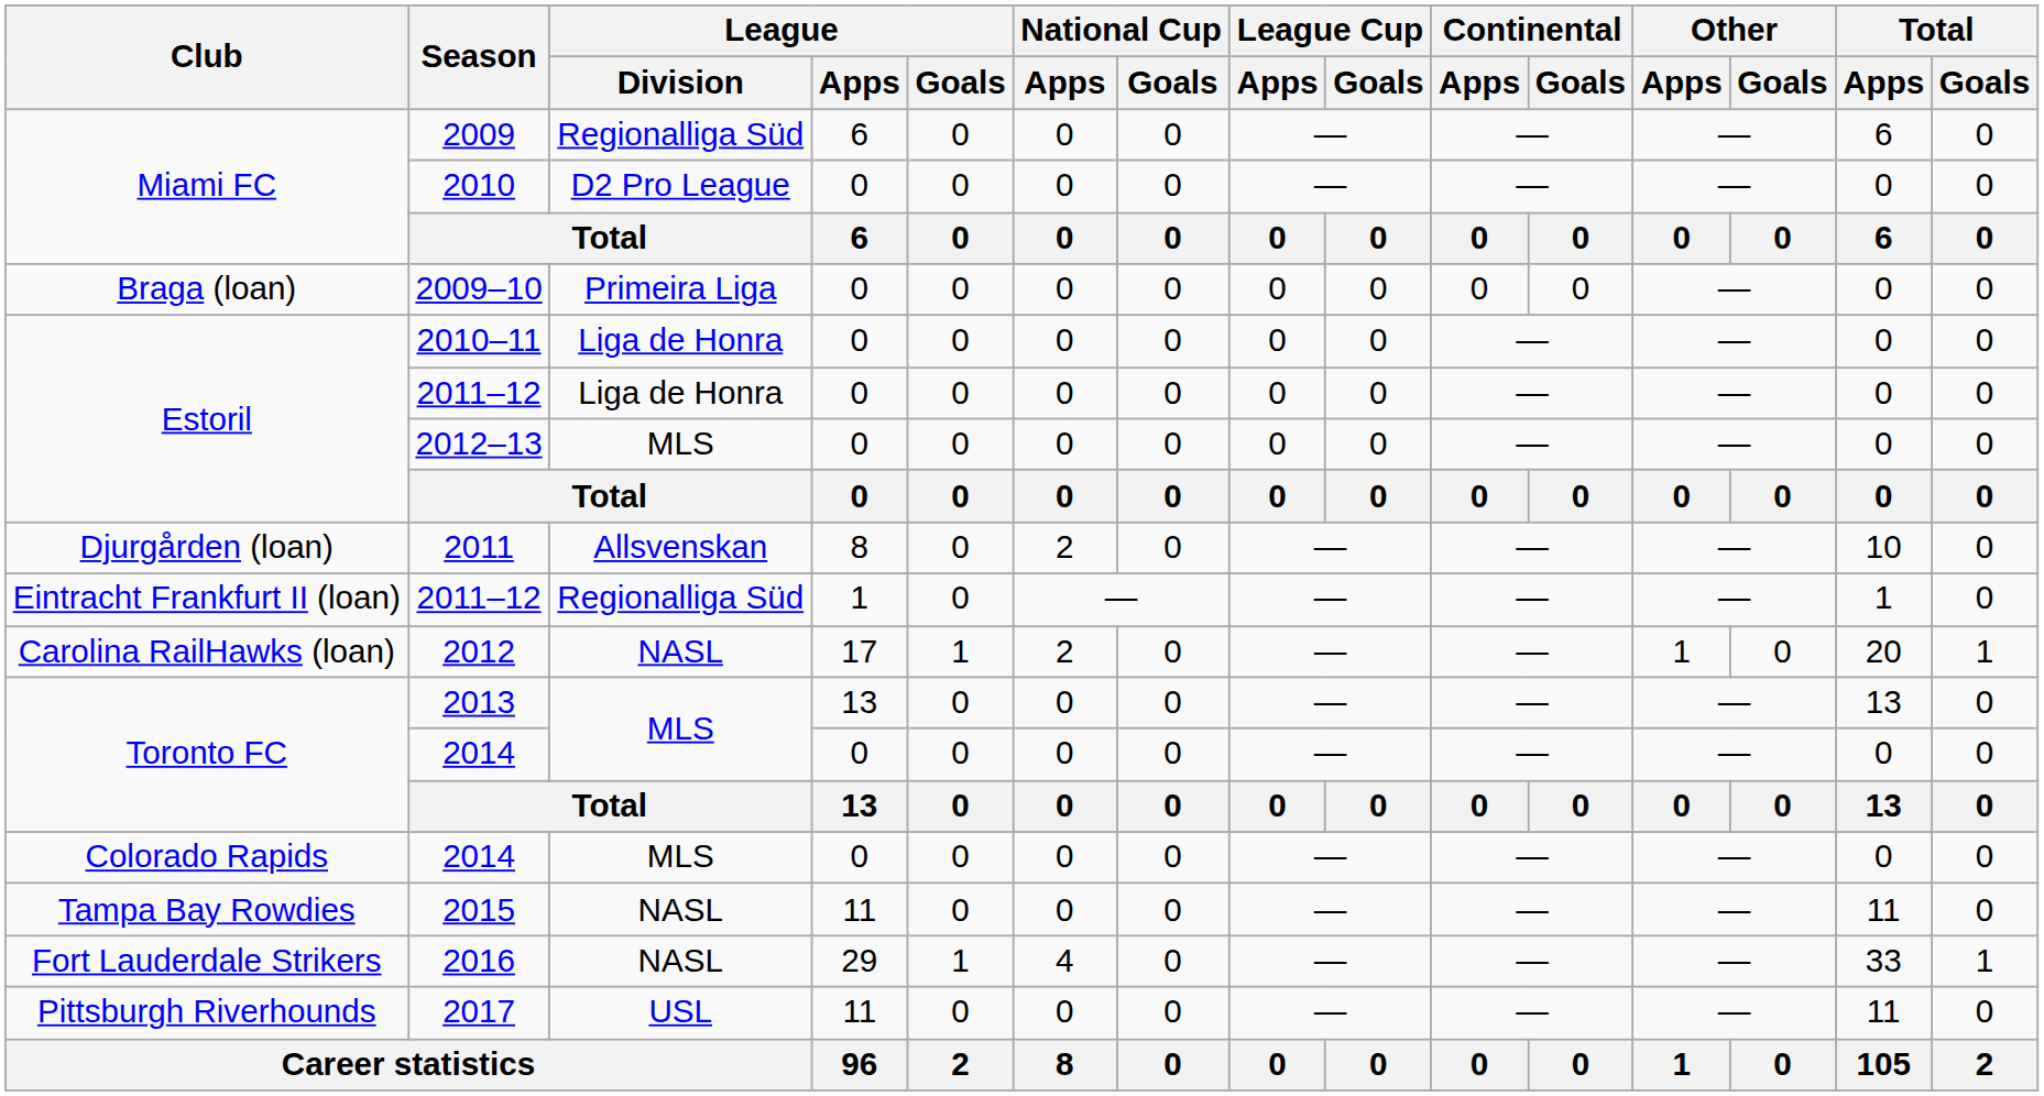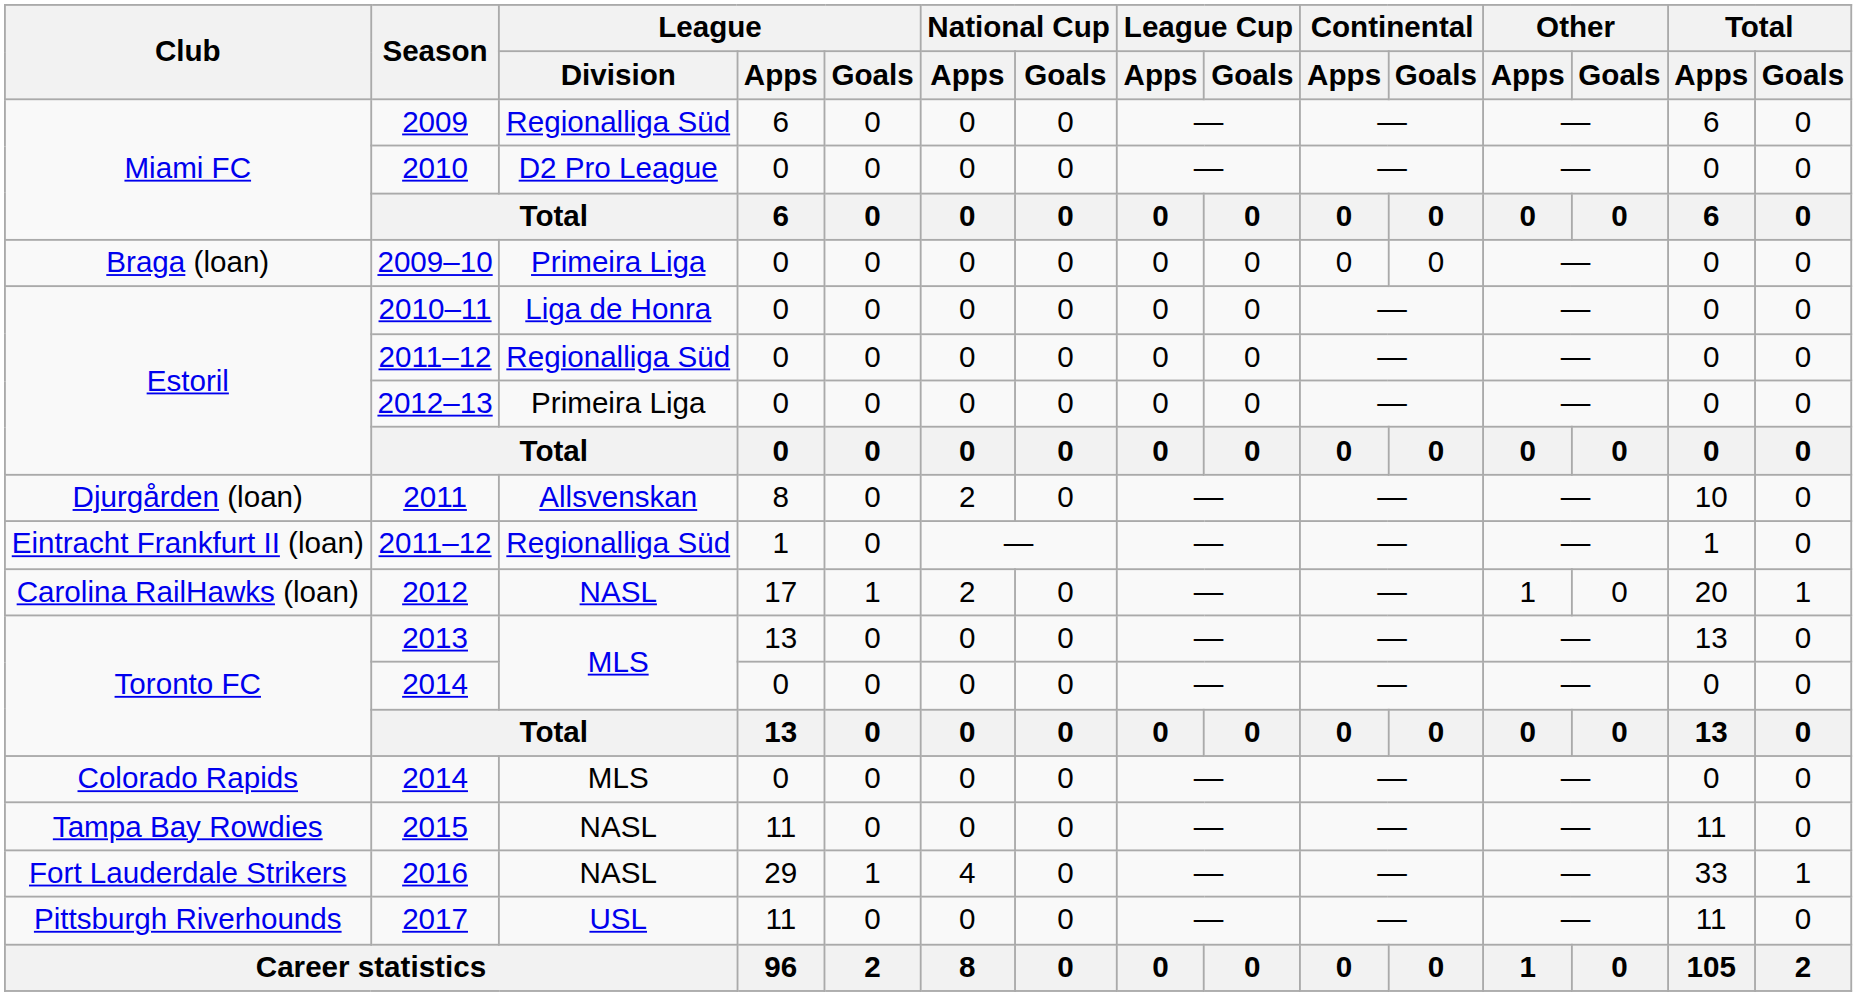 <table class="wikitable" style="text-align: center;">
 <tr>
 <th rowspan=2>Club</th>
 <th rowspan=2>Season</th>
 <th colspan=3>League</th>
 <th colspan=2>National Cup</th>
 <th colspan=2>League Cup</th>
 <th colspan=2>Continental</th>
 <th colspan=2>Other</th>
 <th colspan=2>Total</th>
 </tr>
 <tr>
 <th>Division</th>
 <th>Apps</th>
 <th>Goals</th>
 <th>Apps</th>
 <th>Goals</th>
 <th>Apps</th>
 <th>Goals</th>
 <th>Apps</th>
 <th>Goals</th>
 <th>Apps</th>
 <th>Goals</th>
 <th>Apps</th>
 <th>Goals</th>
 </tr>
 <tr>
 <td rowspan=3><a href='#'>Miami FC</a></td>
 <td><a href='#'>2009</a></td>
 <td><a href='#'>Regionalliga Süd</a></td>
 <td>6</td>
 <td>0</td>
 <td>0</td>
 <td>0</td>
 <td colspan=2>—</td>
 <td colspan=2>—</td>
 <td colspan=2>—</td>
 <td>6</td>
 <td>0</td>
 </tr>
 <tr>
 <td><a href='#'>2010</a></td>
 <td><a href='#'>D2 Pro League</a></td>
 <td>0</td>
 <td>0</td>
 <td>0</td>
 <td>0</td>
 <td colspan=2>—</td>
 <td colspan=2>—</td>
 <td colspan=2>—</td>
 <td>0</td>
 <td>0</td>
 </tr>
 <tr>
 <th colspan=2>Total</th>
 <th>6</th>
 <th>0</th>
 <th>0</th>
 <th>0</th>
 <th>0</th>
 <th>0</th>
 <th>0</th>
 <th>0</th>
 <th>0</th>
 <th>0</th>
 <th>6</th>
 <th>0</th>
 </tr>
 <tr>
 <td><a href='#'>Braga</a> (loan)</td>
 <td><a href='#'>2009–10</a></td>
 <td><a href='#'>Primeira Liga</a></td>
 <td>0</td>
 <td>0</td>
 <td>0</td>
 <td>0</td>
 <td>0</td>
 <td>0</td>
 <td>0</td>
 <td>0</td>
 <td colspan=2>—</td>
 <td>0</td>
 <td>0</td>
 </tr>
 <tr>
 <td rowspan=4><a href='#'>Estoril</a></td>
 <td><a href='#'>2010–11</a></td>
 <td><a href='#'>Liga de Honra</a></td>
 <td>0</td>
 <td>0</td>
 <td>0</td>
 <td>0</td>
 <td>0</td>
 <td>0</td>
 <td colspan=2>—</td>
 <td colspan=2>—</td>
 <td>0</td>
 <td>0</td>
 </tr>
 <tr>
 <td><a href='#'>2011–12</a></td>
-<td>Liga de Honra</td>
+<td><a href='#'>Regionalliga Süd</a></td>
 <td>0</td>
 <td>0</td>
 <td>0</td>
 <td>0</td>
 <td>0</td>
 <td>0</td>
 <td colspan=2>—</td>
 <td colspan=2>—</td>
 <td>0</td>
 <td>0</td>
 </tr>
 <tr>
 <td><a href='#'>2012–13</a></td>
-<td>MLS</td>
+<td>Primeira Liga</td>
 <td>0</td>
 <td>0</td>
 <td>0</td>
 <td>0</td>
 <td>0</td>
 <td>0</td>
 <td colspan=2>—</td>
 <td colspan=2>—</td>
 <td>0</td>
 <td>0</td>
 </tr>
 <tr>
 <th colspan=2>Total</th>
 <th>0</th>
 <th>0</th>
 <th>0</th>
 <th>0</th>
 <th>0</th>
 <th>0</th>
 <th>0</th>
 <th>0</th>
 <th>0</th>
 <th>0</th>
 <th>0</th>
 <th>0</th>
 </tr>
 <tr>
 <td><a href='#'>Djurgården</a> (loan)</td>
 <td><a href='#'>2011</a></td>
 <td><a href='#'>Allsvenskan</a></td>
 <td>8</td>
 <td>0</td>
 <td>2</td>
 <td>0</td>
 <td colspan=2>—</td>
 <td colspan=2>—</td>
 <td colspan=2>—</td>
 <td>10</td>
 <td>0</td>
 </tr>
 <tr>
 <td><a href='#'>Eintracht Frankfurt II</a> (loan)</td>
 <td><a href='#'>2011–12</a></td>
 <td><a href='#'>Regionalliga Süd</a></td>
 <td>1</td>
 <td>0</td>
 <td colspan=2>—</td>
 <td colspan=2>—</td>
 <td colspan=2>—</td>
 <td colspan=2>—</td>
 <td>1</td>
 <td>0</td>
 </tr>
 <tr>
 <td><a href='#'>Carolina RailHawks</a> (loan)</td>
 <td><a href='#'>2012</a></td>
 <td><a href='#'>NASL</a></td>
 <td>17</td>
 <td>1</td>
 <td>2</td>
 <td>0</td>
 <td colspan=2>—</td>
 <td colspan=2>—</td>
 <td>1</td>
 <td>0</td>
 <td>20</td>
 <td>1</td>
 </tr>
 <tr>
 <td rowspan=3><a href='#'>Toronto FC</a></td>
 <td><a href='#'>2013</a></td>
 <td rowspan=2><a href='#'>MLS</a></td>
 <td>13</td>
 <td>0</td>
 <td>0</td>
 <td>0</td>
 <td colspan=2>—</td>
 <td colspan=2>—</td>
 <td colspan=2>—</td>
 <td>13</td>
 <td>0</td>
 </tr>
 <tr>
 <td><a href='#'>2014</a></td>
 <td>0</td>
 <td>0</td>
 <td>0</td>
 <td>0</td>
 <td colspan=2>—</td>
 <td colspan=2>—</td>
 <td colspan=2>—</td>
 <td>0</td>
 <td>0</td>
 </tr>
 <tr>
 <th colspan=2>Total</th>
 <th>13</th>
 <th>0</th>
 <th>0</th>
 <th>0</th>
 <th>0</th>
 <th>0</th>
 <th>0</th>
 <th>0</th>
 <th>0</th>
 <th>0</th>
 <th>13</th>
 <th>0</th>
 </tr>
 <tr>
 <td><a href='#'>Colorado Rapids</a></td>
 <td><a href='#'>2014</a></td>
 <td>MLS</td>
 <td>0</td>
 <td>0</td>
 <td>0</td>
 <td>0</td>
 <td colspan=2>—</td>
 <td colspan=2>—</td>
 <td colspan=2>—</td>
 <td>0</td>
 <td>0</td>
 </tr>
 <tr>
 <td><a href='#'>Tampa Bay Rowdies</a></td>
 <td><a href='#'>2015</a></td>
 <td>NASL</td>
 <td>11</td>
 <td>0</td>
 <td>0</td>
 <td>0</td>
 <td colspan=2>—</td>
 <td colspan=2>—</td>
 <td colspan=2>—</td>
 <td>11</td>
 <td>0</td>
 </tr>
 <tr>
 <td><a href='#'>Fort Lauderdale Strikers</a></td>
 <td><a href='#'>2016</a></td>
 <td>NASL</td>
 <td>29</td>
 <td>1</td>
 <td>4</td>
 <td>0</td>
 <td colspan=2>—</td>
 <td colspan=2>—</td>
 <td colspan=2>—</td>
 <td>33</td>
 <td>1</td>
 </tr>
 <tr>
 <td><a href='#'>Pittsburgh Riverhounds</a></td>
 <td><a href='#'>2017</a></td>
 <td><a href='#'>USL</a></td>
 <td>11</td>
 <td>0</td>
 <td>0</td>
 <td>0</td>
 <td colspan=2>—</td>
 <td colspan=2>—</td>
 <td colspan=2>—</td>
 <td>11</td>
 <td>0</td>
 </tr>
 <tr>
 <th colspan=3>Career statistics</th>
 <th>96</th>
 <th>2</th>
 <th>8</th>
 <th>0</th>
 <th>0</th>
 <th>0</th>
 <th>0</th>
 <th>0</th>
 <th>1</th>
 <th>0</th>
 <th>105</th>
 <th>2</th>
 </tr>
 </table>
